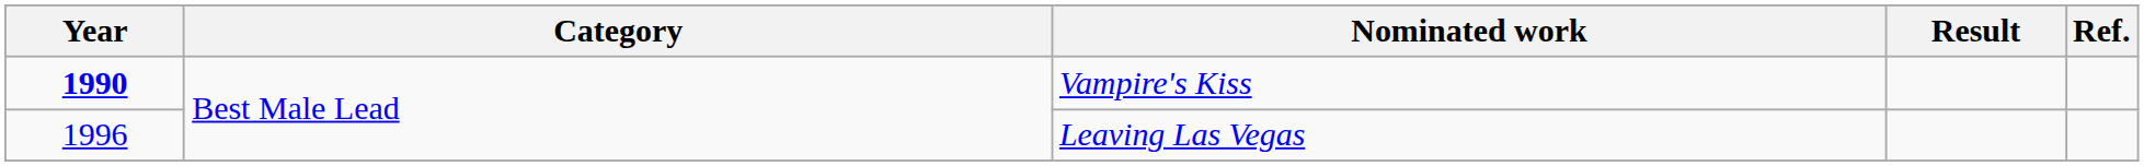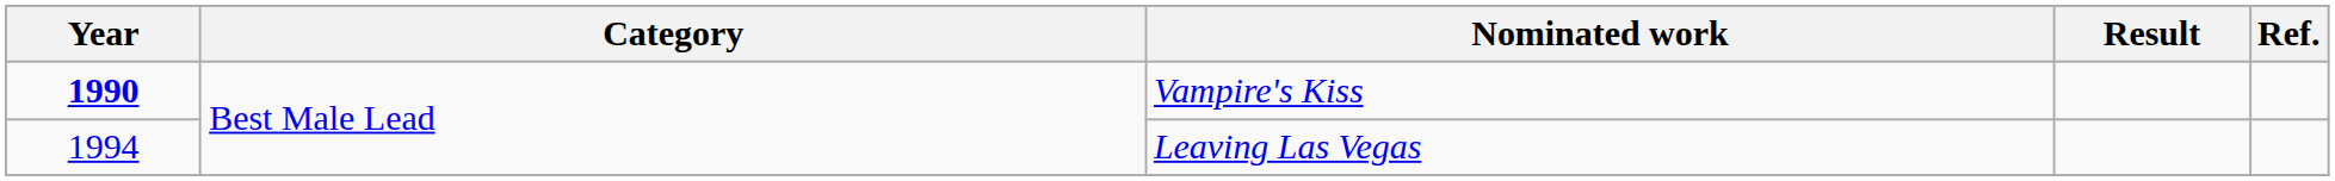 <table class=wikitable>
 <tr>
 <th scope="col" style="width:5em;">Year</th>
 <th scope="col" style="width:26em;">Category</th>
 <th scope="col" style="width:25em;">Nominated work</th>
 <th scope="col" style="width:5em;">Result</th>
 <th>Ref.</th>
 </tr>
 <tr>
 <td style="text-align:center;"><strong><a href='#'>1990</a></strong></td>
 <td rowspan="2"><a href='#'>Best Male Lead</a></td>
 <td><em><a href='#'>Vampire's Kiss</a></em></td>
 <td></td>
 <td style="text-align:center;"></td>
 </tr>
 <tr>
-<td style="text-align:center;"><a href='#'>1996</a></td>
+<td style="text-align:center;"><a href='#'>1994</a></td>
 <td><em><a href='#'>Leaving Las Vegas</a></em></td>
 <td></td>
 <td style="text-align:center;"></td>
 </tr>
 </table>
